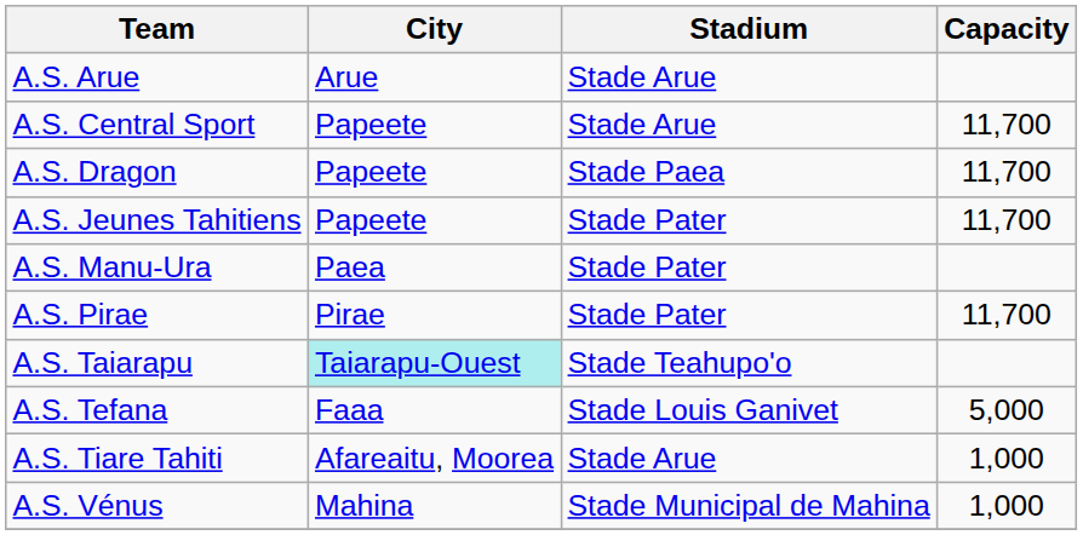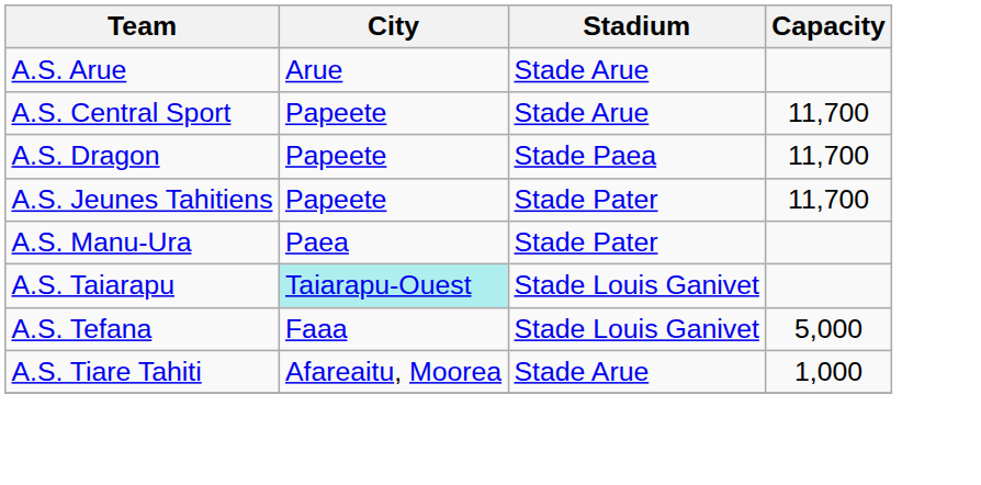 <table class="wikitable sortable">
 <tr>
 <th>Team</th>
 <th>City</th>
 <th>Stadium</th>
 <th>Capacity</th>
 </tr>
 <tr>
 <td><a href='#'>A.S. Arue</a></td>
 <td><a href='#'>Arue</a></td>
 <td><a href='#'>Stade Arue</a></td>
 <td align="center"></td>
 </tr>
 <tr>
 <td><a href='#'>A.S. Central Sport</a></td>
 <td><a href='#'>Papeete</a></td>
 <td><a href='#'>Stade Arue</a></td>
 <td align="center">11,700</td>
 </tr>
 <tr>
 <td><a href='#'>A.S. Dragon</a></td>
 <td><a href='#'>Papeete</a></td>
 <td><a href='#'>Stade Paea</a></td>
 <td align="center">11,700</td>
 </tr>
 <tr>
 <td><a href='#'>A.S. Jeunes Tahitiens</a></td>
 <td><a href='#'>Papeete</a></td>
 <td><a href='#'>Stade Pater</a></td>
 <td align="center">11,700</td>
 </tr>
 <tr>
 <td><a href='#'>A.S. Manu-Ura</a></td>
 <td><a href='#'>Paea</a></td>
 <td><a href='#'>Stade Pater</a></td>
 <td align="center"></td>
 </tr>
 <tr>
-<td><a href='#'>A.S. Pirae</a></td>
-<td><a href='#'>Pirae</a></td>
-<td><a href='#'>Stade Pater</a></td>
-<td align="center">11,700</td>
-</tr>
-<tr>
 <td><a href='#'>A.S. Taiarapu</a></td>
 <td style="background: paleturquoise;"><a href='#'>Taiarapu-Ouest</a></td>
-<td><a href='#'>Stade Teahupo'o</a></td>
+<td><a href='#'>Stade Louis Ganivet</a></td>
 <td align="center"></td>
 </tr>
 <tr>
 <td><a href='#'>A.S. Tefana</a></td>
 <td><a href='#'>Faaa</a></td>
 <td><a href='#'>Stade Louis Ganivet</a></td>
 <td align="center">5,000</td>
 </tr>
 <tr>
 <td><a href='#'>A.S. Tiare Tahiti</a></td>
 <td><a href='#'>Afareaitu</a>, <a href='#'>Moorea</a></td>
 <td><a href='#'>Stade Arue</a></td>
 <td align="center">1,000</td>
 </tr>
 <tr>
-<td><a href='#'>A.S. Vénus</a></td>
-<td><a href='#'>Mahina</a></td>
-<td><a href='#'>Stade Municipal de Mahina</a></td>
-<td align="center">1,000</td>
-</tr>
-<tr>
 </tr>
 </table>
